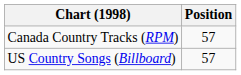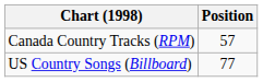 <table class="wikitable sortable">
 <tr>
 <th scope="col">Chart (1998)</th>
 <th scope="col">Position</th>
 </tr>
 <tr>
 <td>Canada Country Tracks (<em><a href='#'>RPM</a></em>)</td>
 <td align="center">57</td>
 </tr>
 <tr>
 <td>US <a href='#'>Country Songs</a> (<em><a href='#'>Billboard</a></em>)</td>
-<td align="center">57</td>
+<td align="center">77</td>
 </tr>
 </table>
